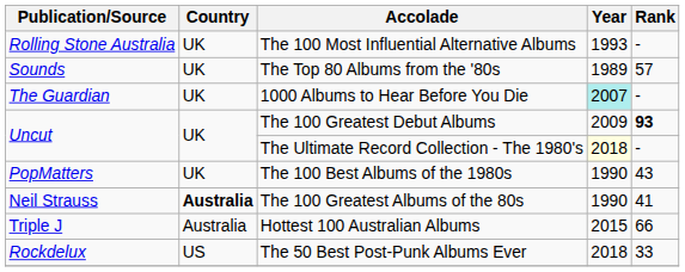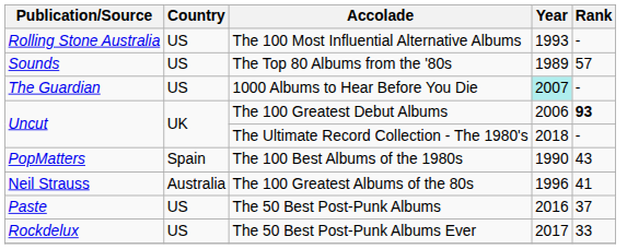 <table class="wikitable sortable">
 <tr>
 <th>Publication/Source</th>
 <th>Country</th>
 <th>Accolade</th>
 <th>Year</th>
 <th>Rank</th>
 </tr>
 <tr>
 <td><em><a href='#'>Rolling Stone Australia</a></em></td>
-<td>UK</td>
+<td>US</td>
 <td>The 100 Most Influential Alternative Albums</td>
 <td>1993</td>
 <td>-</td>
 </tr>
 <tr>
 <td><em><a href='#'>Sounds</a></em></td>
-<td>UK</td>
+<td>US</td>
 <td>The Top 80 Albums from the '80s</td>
 <td>1989</td>
 <td>57</td>
 </tr>
 <tr>
 <td><em><a href='#'>The Guardian</a></em></td>
-<td>UK</td>
+<td>US</td>
 <td>1000 Albums to Hear Before You Die</td>
 <td style="background: paleturquoise;">2007</td>
 <td>-</td>
 </tr>
 <tr>
 <td rowspan=2><em><a href='#'>Uncut</a></em></td>
 <td rowspan=2>UK</td>
 <td>The 100 Greatest Debut Albums</td>
-<td>2009</td>
+<td>2006</td>
 <td><strong>93</strong></td>
 </tr>
 <tr>
 <td>The Ultimate Record Collection - The 1980's</td>
-<td style="background: lightyellow;">2018</td>
+<td>2018</td>
 <td>-</td>
 </tr>
 <tr>
 <td><em><a href='#'>PopMatters</a></em></td>
-<td>UK</td>
+<td>Spain</td>
 <td>The 100 Best Albums of the 1980s</td>
 <td>1990</td>
 <td>43</td>
 </tr>
 <tr>
 <td><a href='#'>Neil Strauss</a></td>
-<td><strong>Australia</strong></td>
+<td>Australia</td>
 <td>The 100 Greatest Albums of the 80s</td>
-<td>1990</td>
+<td>1996</td>
 <td>41</td>
 </tr>
 <tr>
-<td><a href='#'>Triple J</a></td>
-<td>Australia</td>
-<td>Hottest 100 Australian Albums</td>
-<td>2015</td>
-<td>66</td>
+<td><em><a href='#'>Paste</a></em></td>
+<td>US</td>
+<td>The 50 Best Post-Punk Albums</td>
+<td>2016</td>
+<td>37</td>
 </tr>
 <tr>
 <td><em><a href='#'>Rockdelux</a></em></td>
 <td>US</td>
 <td>The 50 Best Post-Punk Albums Ever</td>
-<td>2018</td>
+<td>2017</td>
 <td>33</td>
 </tr>
 <tr>
 </tr>
 </table>
